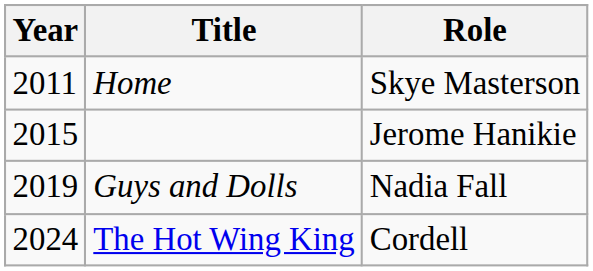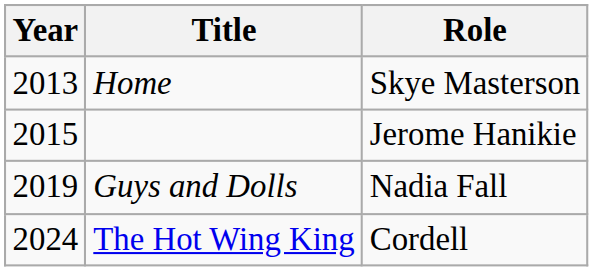 <table class="wikitable sortable">
 <tr>
 <th>Year</th>
 <th>Title</th>
 <th>Role</th>
 </tr>
 <tr>
-<td>2011</td>
+<td>2013</td>
 <td><em>Home</em></td>
 <td>Skye Masterson</td>
 </tr>
 <tr>
 <td>2015</td>
 <td><em></em></td>
 <td>Jerome Hanikie</td>
 </tr>
 <tr>
 <td>2019</td>
 <td><em>Guys and Dolls</em></td>
 <td>Nadia Fall</td>
 </tr>
 <tr>
 <td>2024</td>
 <td><a href='#'>The Hot Wing King</a></td>
 <td>Cordell</td>
 </tr>
 </table>
